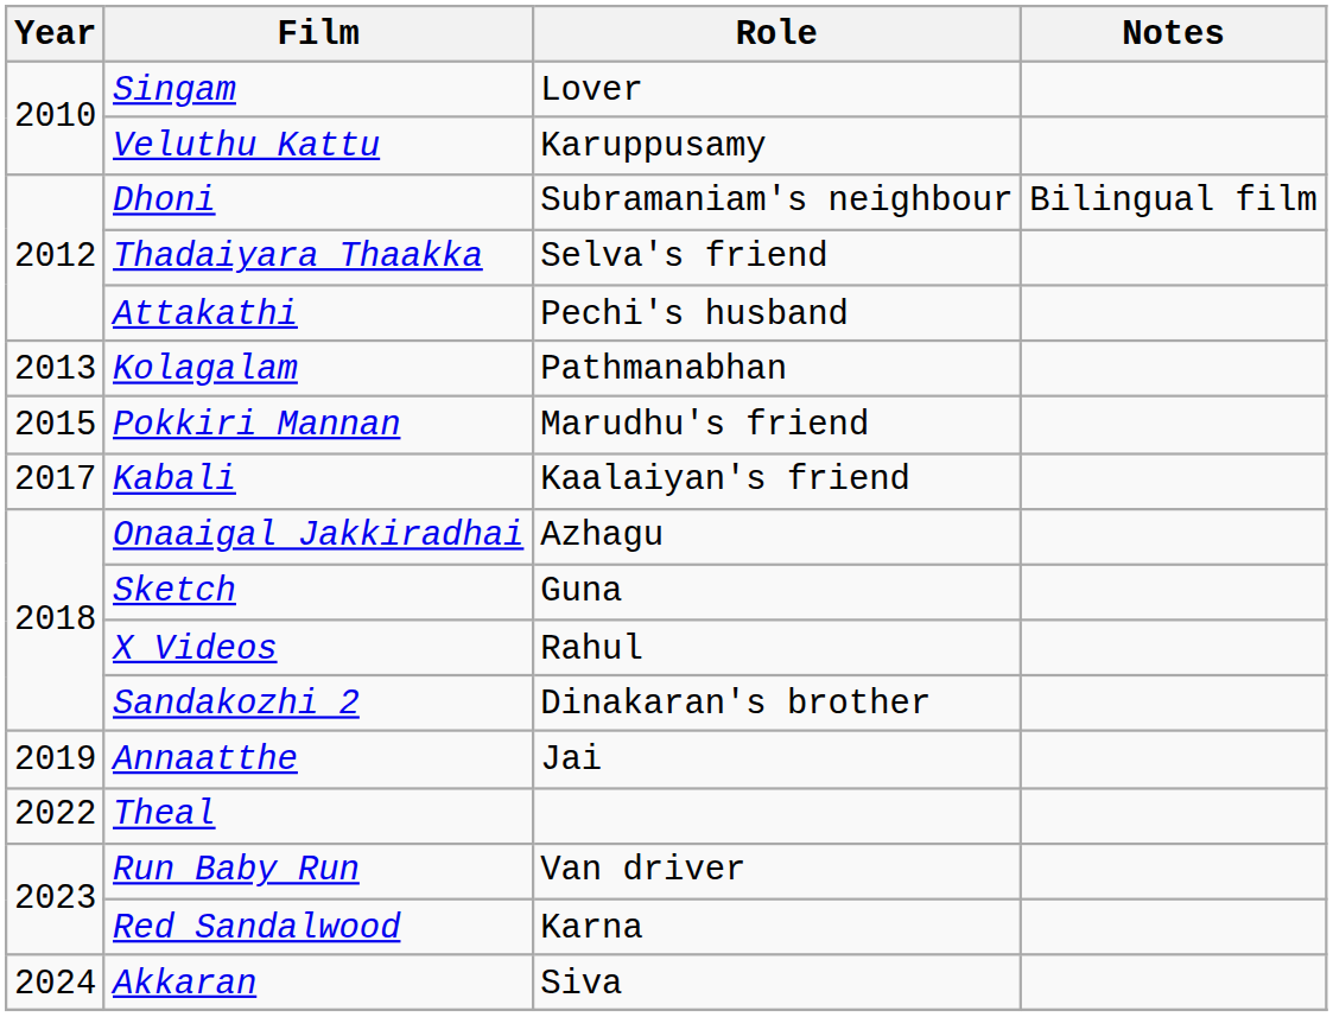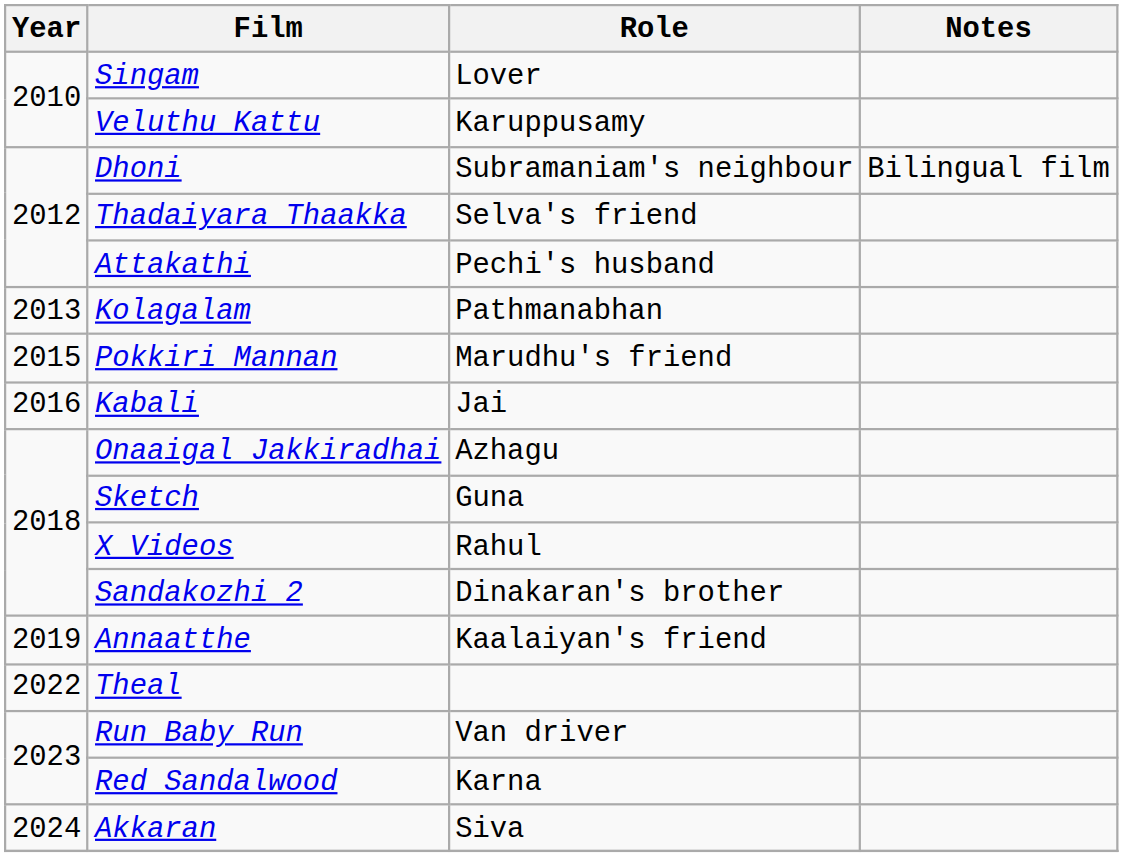 <table class="wikitable" style="font-size: 100%;">
 <tr>
 <th>Year</th>
 <th>Film</th>
 <th>Role</th>
 <th>Notes</th>
 </tr>
 <tr>
 <td rowspan="2">2010</td>
 <td><em><a href='#'>Singam</a></em></td>
 <td>Lover</td>
 <td></td>
 </tr>
 <tr>
 <td><em><a href='#'>Veluthu Kattu</a></em></td>
 <td>Karuppusamy</td>
 <td></td>
 </tr>
 <tr>
 <td rowspan="3">2012</td>
 <td><em><a href='#'>Dhoni</a></em></td>
 <td>Subramaniam's neighbour</td>
 <td>Bilingual film</td>
 </tr>
 <tr>
 <td><em><a href='#'>Thadaiyara Thaakka</a></em></td>
 <td>Selva's friend</td>
 <td></td>
 </tr>
 <tr>
 <td><em><a href='#'>Attakathi</a></em></td>
 <td>Pechi's husband</td>
 <td></td>
 </tr>
 <tr>
 <td>2013</td>
 <td><em><a href='#'>Kolagalam</a></em></td>
 <td>Pathmanabhan</td>
 <td></td>
 </tr>
 <tr>
 <td>2015</td>
 <td><em><a href='#'>Pokkiri Mannan</a></em></td>
 <td>Marudhu's friend</td>
 <td></td>
 </tr>
 <tr>
-<td>2017</td>
+<td>2016</td>
 <td><em><a href='#'>Kabali</a></em></td>
-<td>Kaalaiyan's friend</td>
+<td>Jai</td>
 <td></td>
 </tr>
 <tr>
 <td rowspan="4">2018</td>
 <td><em><a href='#'>Onaaigal Jakkiradhai</a></em></td>
 <td>Azhagu</td>
 <td></td>
 </tr>
 <tr>
 <td><em><a href='#'>Sketch</a></em></td>
 <td>Guna</td>
 <td></td>
 </tr>
 <tr>
 <td><em><a href='#'>X Videos</a></em></td>
 <td>Rahul</td>
 <td></td>
 </tr>
 <tr>
 <td><em><a href='#'>Sandakozhi 2</a></em></td>
 <td>Dinakaran's brother</td>
 <td></td>
 </tr>
 <tr>
 <td>2019</td>
 <td><em><a href='#'>Annaatthe</a></em></td>
-<td>Jai</td>
+<td>Kaalaiyan's friend</td>
 <td></td>
 </tr>
 <tr>
 <td>2022</td>
 <td><em><a href='#'>Theal</a></em></td>
 <td></td>
 <td></td>
 </tr>
 <tr>
 <td rowspan="2">2023</td>
 <td><em><a href='#'>Run Baby Run</a></em></td>
 <td>Van driver</td>
 <td></td>
 </tr>
 <tr>
 <td><em><a href='#'>Red Sandalwood</a></em></td>
 <td>Karna</td>
 <td></td>
 </tr>
 <tr>
 <td>2024</td>
 <td><em><a href='#'>Akkaran</a></em></td>
 <td>Siva</td>
 <td></td>
 </tr>
 <tr>
 </tr>
 </table>
